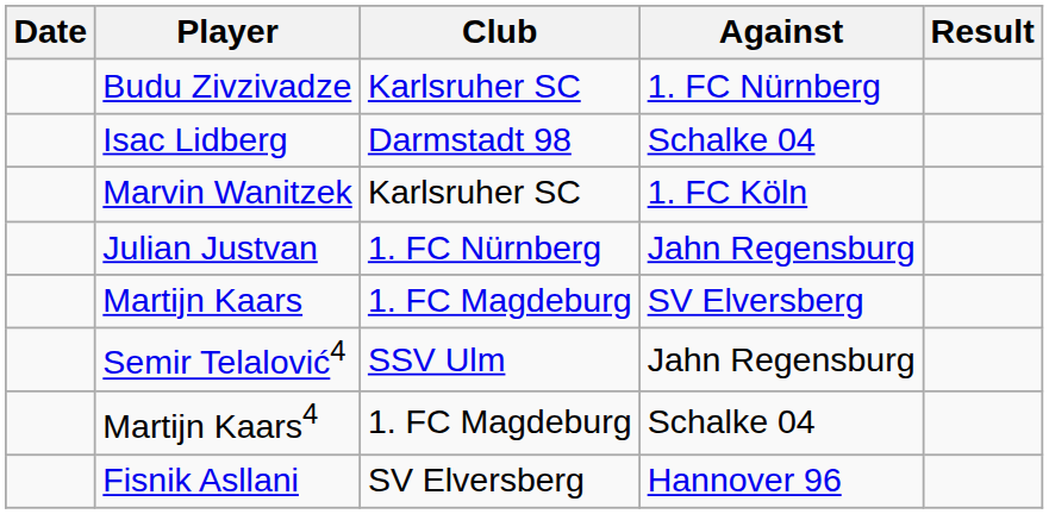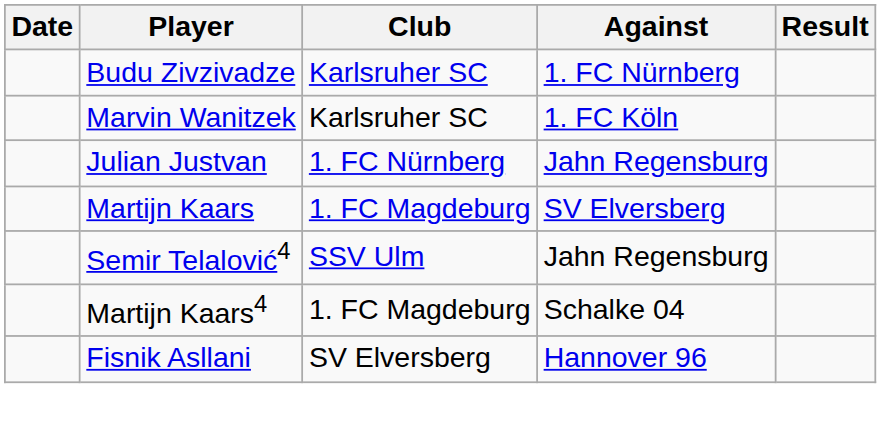 <table class="wikitable sortable">
 <tr>
 <th>Date</th>
 <th>Player</th>
 <th>Club</th>
 <th>Against</th>
 <th style="text-align:center">Result</th>
 </tr>
 <tr>
 <td></td>
 <td> <a href='#'>Budu Zivzivadze</a></td>
 <td><a href='#'>Karlsruher SC</a></td>
 <td><a href='#'>1. FC Nürnberg</a></td>
-<td style="text-align:center"></td>
-</tr>
-<tr>
-<td></td>
-<td> <a href='#'>Isac Lidberg</a></td>
-<td><a href='#'>Darmstadt 98</a></td>
-<td><a href='#'>Schalke 04</a></td>
 <td style="text-align:center"></td>
 </tr>
 <tr>
 <td></td>
 <td> <a href='#'>Marvin Wanitzek</a></td>
 <td>Karlsruher SC</td>
 <td><a href='#'>1. FC Köln</a></td>
 <td style="text-align:center"></td>
 </tr>
 <tr>
 <td></td>
 <td> <a href='#'>Julian Justvan</a></td>
 <td><a href='#'>1. FC Nürnberg</a></td>
 <td><a href='#'>Jahn Regensburg</a></td>
 <td style="text-align:center"></td>
 </tr>
 <tr>
 <td></td>
 <td> <a href='#'>Martijn Kaars</a></td>
 <td><a href='#'>1. FC Magdeburg</a></td>
 <td><a href='#'>SV Elversberg</a></td>
 <td style="text-align:center"></td>
 </tr>
 <tr>
 <td></td>
 <td> <a href='#'>Semir Telalović</a><sup>4</sup></td>
 <td><a href='#'>SSV Ulm</a></td>
 <td>Jahn Regensburg</td>
 <td style="text-align:center"></td>
 </tr>
 <tr>
 <td></td>
 <td> Martijn Kaars<sup>4</sup></td>
 <td>1. FC Magdeburg</td>
 <td>Schalke 04</td>
 <td style="text-align:center"></td>
 </tr>
 <tr>
 <td></td>
 <td> <a href='#'>Fisnik Asllani</a></td>
 <td>SV Elversberg</td>
 <td><a href='#'>Hannover 96</a></td>
 <td style="text-align:center"></td>
 </tr>
 </table>
